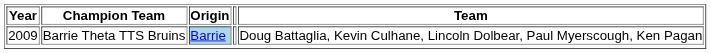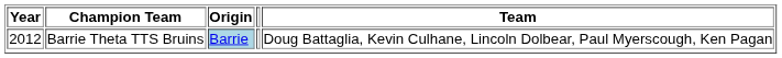 <table border=1>
 <tr>
 <th>Year</th>
 <th>Champion Team</th>
 <th>Origin</th>
 <th></th>
 <th>Team</th>
 </tr>
 <tr>
-<td>2009</td>
+<td>2012</td>
 <td>Barrie Theta TTS Bruins</td>
 <td style="background: lightblue;"><a href='#'>Barrie</a></td>
 <td></td>
 <td>Doug Battaglia, Kevin Culhane, Lincoln Dolbear, Paul Myerscough, Ken Pagan</td>
 </tr>
 <tr>
 </tr>
 </table>
